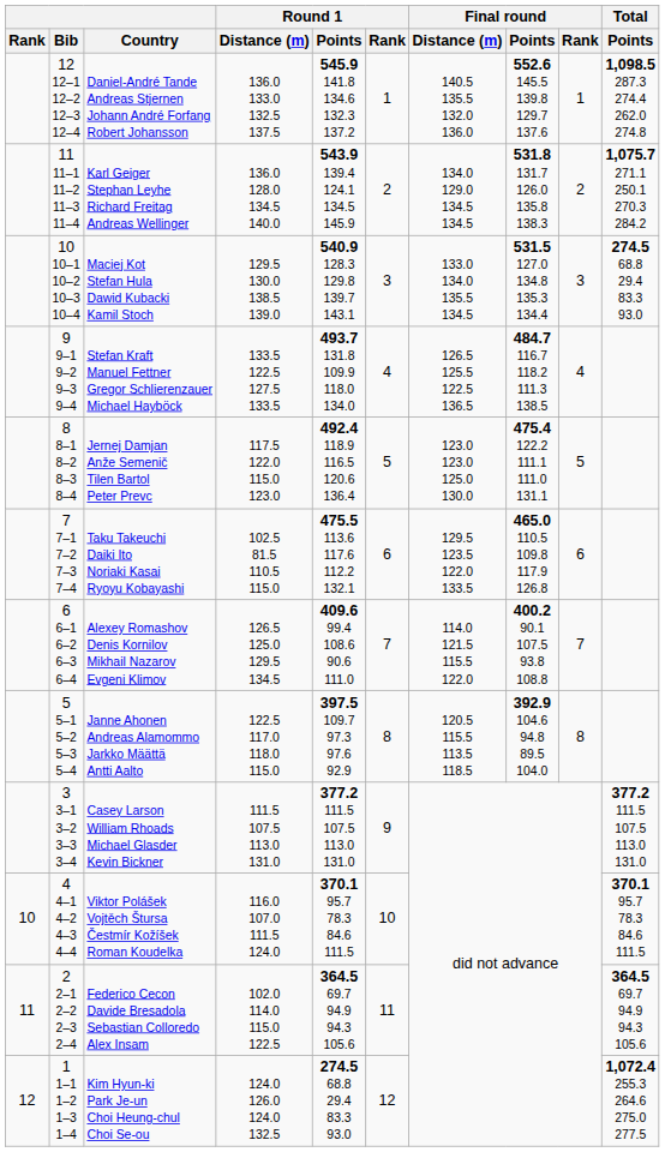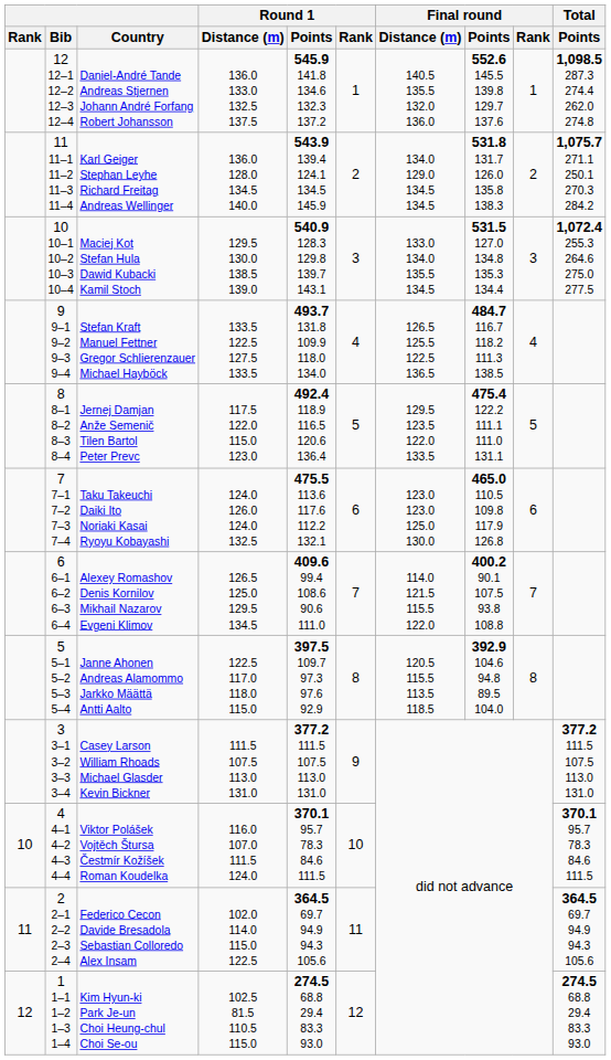 <table class="wikitable sortable" style="text-align:center">
 <tr>
 <th colspan=3></th>
 <th colspan=3>Round 1</th>
 <th colspan=3>Final round</th>
 <th>Total</th>
 </tr>
 <tr>
 <th>Rank</th>
 <th>Bib</th>
 <th>Country</th>
 <th>Distance (<a href='#'>m</a>)</th>
 <th>Points</th>
 <th>Rank</th>
 <th>Distance (<a href='#'>m</a>)</th>
 <th>Points</th>
 <th>Rank</th>
 <th>Points</th>
 </tr>
 <tr>
 <td></td>
 <td>12<br><small>12–1<br>12–2<br>12–3<br>12–4</small></td>
 <td align="left"> <br><small> <a href='#'>Daniel-André Tande</a><br><a href='#'>Andreas Stjernen</a><br><a href='#'>Johann André Forfang</a><br><a href='#'>Robert Johansson</a></small></td>
 <td><br><small> 136.0 <br> 133.0 <br> 132.5 <br> 137.5</small></td>
 <td><strong>545.9</strong><br><small> 141.8 <br> 134.6 <br> 132.3 <br> 137.2</small></td>
 <td>1</td>
 <td><br><small>140.5<br>135.5<br>132.0<br>136.0</small></td>
 <td><strong>552.6</strong><br><small>145.5 <br>139.8<br>129.7<br>137.6</small></td>
 <td>1</td>
 <td><strong>1,098.5</strong><br><small>287.3<br>274.4<br>262.0<br>274.8</small></td>
 </tr>
 <tr>
 <td></td>
 <td>11<br><small>11–1<br>11–2<br>11–3<br>11–4</small></td>
 <td align="left"><br><small><a href='#'>Karl Geiger</a><br><a href='#'>Stephan Leyhe</a><br><a href='#'>Richard Freitag</a><br><a href='#'>Andreas Wellinger</a></small></td>
 <td><br><small> 136.0 <br> 128.0 <br> 134.5 <br> 140.0</small></td>
 <td><strong>543.9</strong> <br><small> 139.4 <br> 124.1 <br> 134.5 <br> 145.9</small></td>
 <td>2</td>
 <td><br><small>134.0<br>129.0<br>134.5<br>134.5</small></td>
 <td><strong>531.8</strong><br><small>131.7<br>126.0<br>135.8<br>138.3</small></td>
 <td>2</td>
 <td><strong>1,075.7</strong><br><small>271.1<br>250.1<br>270.3<br>284.2</small></td>
 </tr>
 <tr>
 <td></td>
 <td>10<br><small>10–1<br>10–2<br>10–3<br>10–4</small></td>
 <td align="left"><br><small><a href='#'>Maciej Kot</a><br><a href='#'>Stefan Hula</a><br><a href='#'>Dawid Kubacki</a><br><a href='#'>Kamil Stoch</a></small></td>
 <td><br><small> 129.5 <br> 130.0 <br> 138.5 <br> 139.0</small></td>
 <td><strong>540.9</strong> <br><small> 128.3 <br> 129.8 <br> 139.7 <br> 143.1</small></td>
 <td>3</td>
 <td><br><small>133.0<br>134.0<br>135.5<br>134.5</small></td>
 <td><strong>531.5</strong><br><small>127.0<br>134.8<br>135.3<br>134.4</small></td>
 <td>3</td>
-<td><strong>274.5</strong><br><small> 68.8 <br> 29.4 <br> 83.3 <br> 93.0</small></td>
+<td><strong>1,072.4</strong><br><small>255.3<br>264.6<br>275.0<br>277.5</small></td>
 </tr>
 <tr>
 <td></td>
 <td>9<br><small>9–1<br>9–2<br>9–3<br>9–4</small></td>
 <td align="left"><br><small><a href='#'>Stefan Kraft</a><br><a href='#'>Manuel Fettner</a><br><a href='#'>Gregor Schlierenzauer</a><br><a href='#'>Michael Hayböck</a></small></td>
 <td><br><small> 133.5 <br> 122.5 <br> 127.5 <br> 133.5</small></td>
 <td><strong>493.7</strong><br><small> 131.8 <br> 109.9 <br> 118.0 <br> 134.0</small></td>
 <td>4</td>
 <td><br><small>126.5<br>125.5<br>122.5<br>136.5</small></td>
 <td><strong>484.7</strong><br><small>116.7<br>118.2<br>111.3<br>138.5</small></td>
 <td>4</td>
 <td></td>
 </tr>
 <tr>
 <td></td>
 <td>8<br><small>8–1<br>8–2<br>8–3<br>8–4</small></td>
 <td align="left"><br><small><a href='#'>Jernej Damjan</a><br><a href='#'>Anže Semenič</a><br><a href='#'>Tilen Bartol</a><br><a href='#'>Peter Prevc</a></small></td>
 <td><br><small> 117.5 <br> 122.0 <br> 115.0 <br> 123.0</small></td>
 <td><strong>492.4</strong> <br><small> 118.9 <br> 116.5 <br> 120.6 <br> 136.4</small></td>
 <td>5</td>
-<td><br><small>123.0<br>123.0<br>125.0<br>130.0</small></td>
+<td><br><small>129.5<br>123.5<br>122.0<br>133.5</small></td>
 <td><strong>475.4</strong><br><small>122.2<br>111.1<br>111.0<br>131.1</small></td>
 <td>5</td>
 <td></td>
 </tr>
 <tr>
 <td></td>
 <td>7<br><small>7–1<br>7–2<br>7–3<br>7–4</small></td>
 <td align="left"><br><small><a href='#'>Taku Takeuchi</a><br><a href='#'>Daiki Ito</a><br><a href='#'>Noriaki Kasai</a><br><a href='#'>Ryoyu Kobayashi</a></small></td>
-<td><br><small> 102.5 <br> 81.5 <br> 110.5 <br> 115.0</small></td>
+<td><br><small> 124.0 <br> 126.0 <br> 124.0 <br> 132.5</small></td>
 <td><strong>475.5</strong> <br><small> 113.6 <br> 117.6 <br> 112.2 <br> 132.1</small></td>
 <td>6</td>
-<td><br><small>129.5<br>123.5<br>122.0<br>133.5</small></td>
+<td><br><small>123.0<br>123.0<br>125.0<br>130.0</small></td>
 <td><strong>465.0</strong><br><small>110.5<br>109.8<br>117.9<br>126.8</small></td>
 <td>6</td>
 <td></td>
 </tr>
 <tr>
 <td></td>
 <td>6<br><small>6–1<br>6–2<br>6–3<br>6–4</small></td>
 <td align="left"><br><small><a href='#'>Alexey Romashov</a><br><a href='#'>Denis Kornilov</a><br><a href='#'>Mikhail Nazarov</a><br><a href='#'>Evgeni Klimov</a></small></td>
 <td><br><small> 126.5 <br> 125.0 <br> 129.5 <br> 134.5</small></td>
 <td><strong>409.6</strong><br><small> 99.4 <br> 108.6 <br> 90.6 <br> 111.0</small></td>
 <td>7</td>
 <td><br><small>114.0<br>121.5<br>115.5<br>122.0</small></td>
 <td><strong>400.2</strong><br><small>90.1<br>107.5<br>93.8<br>108.8</small></td>
 <td>7</td>
 <td></td>
 </tr>
 <tr>
 <td></td>
 <td>5 <br><small>5–1<br>5–2<br>5–3<br>5–4</small></td>
 <td align="left"><br><small><a href='#'>Janne Ahonen</a><br><a href='#'>Andreas Alamommo</a><br><a href='#'>Jarkko Määttä</a><br><a href='#'>Antti Aalto</a></small></td>
 <td><br><small> 122.5 <br> 117.0 <br> 118.0 <br> 115.0</small></td>
 <td><strong>397.5</strong><br><small> 109.7 <br> 97.3 <br> 97.6 <br> 92.9</small></td>
 <td>8</td>
 <td><br><small>120.5<br>115.5<br>113.5<br>118.5</small></td>
 <td><strong>392.9</strong><br><small>104.6<br>94.8<br>89.5<br>104.0</small></td>
 <td>8</td>
 <td></td>
 </tr>
 <tr>
 <td></td>
 <td>3<br><small>3–1<br>3–2<br>3–3<br>3–4</small></td>
 <td align="left"><br><small><a href='#'>Casey Larson</a><br><a href='#'>William Rhoads</a><br><a href='#'>Michael Glasder</a><br><a href='#'>Kevin Bickner</a></small></td>
 <td><br><small> 111.5 <br> 107.5 <br> 113.0 <br> 131.0</small></td>
 <td><strong>377.2</strong> <br><small> 111.5 <br> 107.5 <br> 113.0 <br> 131.0</small></td>
 <td>9</td>
 <td rowspan=4 colspan=3>did not advance</td>
 <td><strong>377.2</strong> <br><small> 111.5 <br> 107.5 <br> 113.0 <br> 131.0</small></td>
 </tr>
 <tr>
 <td>10</td>
 <td>4<br><small>4–1<br>4–2<br>4–3<br>4–4</small></td>
 <td align="left"><br><small><a href='#'>Viktor Polášek</a><br><a href='#'>Vojtěch Štursa</a><br><a href='#'>Čestmír Kožíšek</a><br><a href='#'>Roman Koudelka</a></small></td>
 <td><br><small> 116.0 <br> 107.0 <br> 111.5 <br> 124.0</small></td>
 <td><strong>370.1</strong><br><small> 95.7 <br> 78.3 <br> 84.6 <br> 111.5</small></td>
 <td>10</td>
 <td><strong>370.1</strong><br><small> 95.7 <br> 78.3 <br> 84.6 <br> 111.5</small></td>
 </tr>
 <tr>
 <td>11</td>
 <td>2<br><small>2–1<br>2–2<br>2–3<br>2–4</small></td>
 <td align=left><br><small><a href='#'>Federico Cecon</a><br><a href='#'>Davide Bresadola</a><br><a href='#'>Sebastian Colloredo</a><br><a href='#'>Alex Insam</a></small></td>
 <td><br><small> 102.0 <br> 114.0 <br> 115.0 <br> 122.5</small></td>
 <td><strong>364.5</strong><br><small> 69.7 <br> 94.9 <br> 94.3 <br> 105.6</small></td>
 <td>11</td>
 <td><strong>364.5</strong><br><small> 69.7 <br> 94.9 <br> 94.3 <br> 105.6</small></td>
 </tr>
 <tr>
 <td>12</td>
 <td>1<br><small>1–1<br>1–2<br>1–3<br>1–4</small></td>
 <td align="left"><br><small><a href='#'>Kim Hyun-ki</a><br><a href='#'>Park Je-un</a><br><a href='#'>Choi Heung-chul</a><br><a href='#'>Choi Se-ou</a></small></td>
-<td><br><small> 124.0 <br> 126.0 <br> 124.0 <br> 132.5</small></td>
+<td><br><small> 102.5 <br> 81.5 <br> 110.5 <br> 115.0</small></td>
 <td><strong>274.5</strong><br><small> 68.8 <br> 29.4 <br> 83.3 <br> 93.0</small></td>
 <td>12</td>
-<td><strong>1,072.4</strong><br><small>255.3<br>264.6<br>275.0<br>277.5</small></td>
+<td><strong>274.5</strong><br><small> 68.8 <br> 29.4 <br> 83.3 <br> 93.0</small></td>
 </tr>
 </table>
